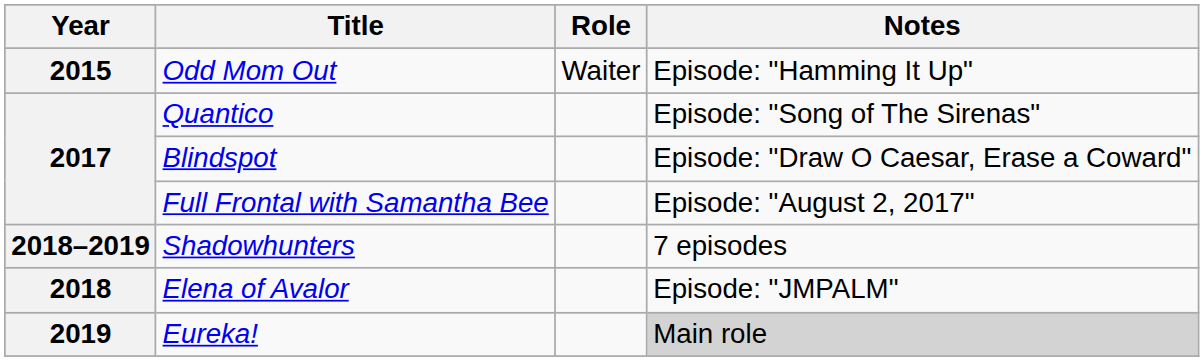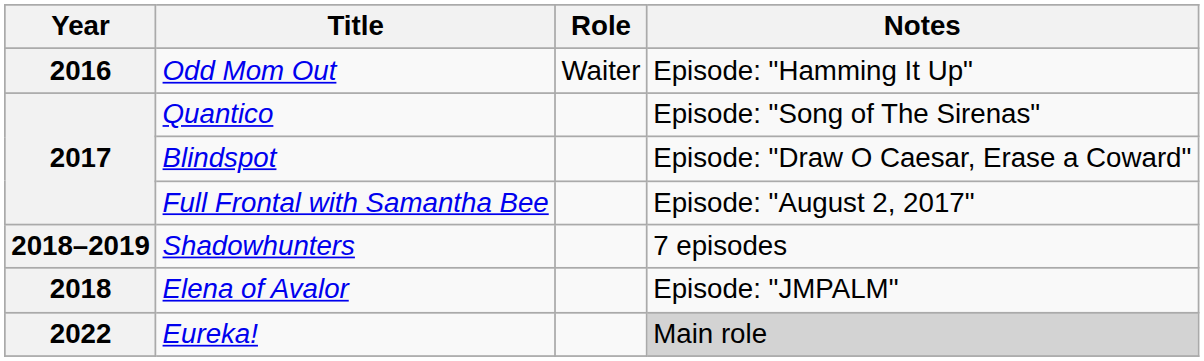 <table class="wikitable sortable">
 <tr>
 <th>Year</th>
 <th>Title</th>
 <th>Role</th>
 <th class="unsortable">Notes</th>
 </tr>
 <tr>
-<th scope="row">2015</th>
+<th scope="row">2016</th>
 <td><em><a href='#'>Odd Mom Out</a></em></td>
 <td>Waiter</td>
 <td>Episode: "Hamming It Up"</td>
 </tr>
 <tr>
 <th scope="row" rowspan=3>2017</th>
 <td><em><a href='#'>Quantico</a></em></td>
 <td></td>
 <td>Episode: "Song of The Sirenas"</td>
 </tr>
 <tr>
 <td><em><a href='#'>Blindspot</a></em></td>
 <td></td>
 <td>Episode: "Draw O Caesar, Erase a Coward"</td>
 </tr>
 <tr>
 <td><em><a href='#'>Full Frontal with Samantha Bee</a></em></td>
 <td></td>
 <td>Episode: "August 2, 2017"</td>
 </tr>
 <tr>
 <th scope="row">2018–2019</th>
 <td><em><a href='#'>Shadowhunters</a></em></td>
 <td></td>
 <td>7 episodes</td>
 </tr>
 <tr>
 <th scope="row">2018</th>
 <td><em><a href='#'>Elena of Avalor</a></em></td>
 <td></td>
 <td>Episode: "JMPALM"</td>
 </tr>
 <tr>
-<th scope="row">2019</th>
+<th scope="row">2022</th>
 <td><em><a href='#'>Eureka!</a></em></td>
 <td></td>
 <td style="background: lightgrey;">Main role</td>
 </tr>
 </table>
